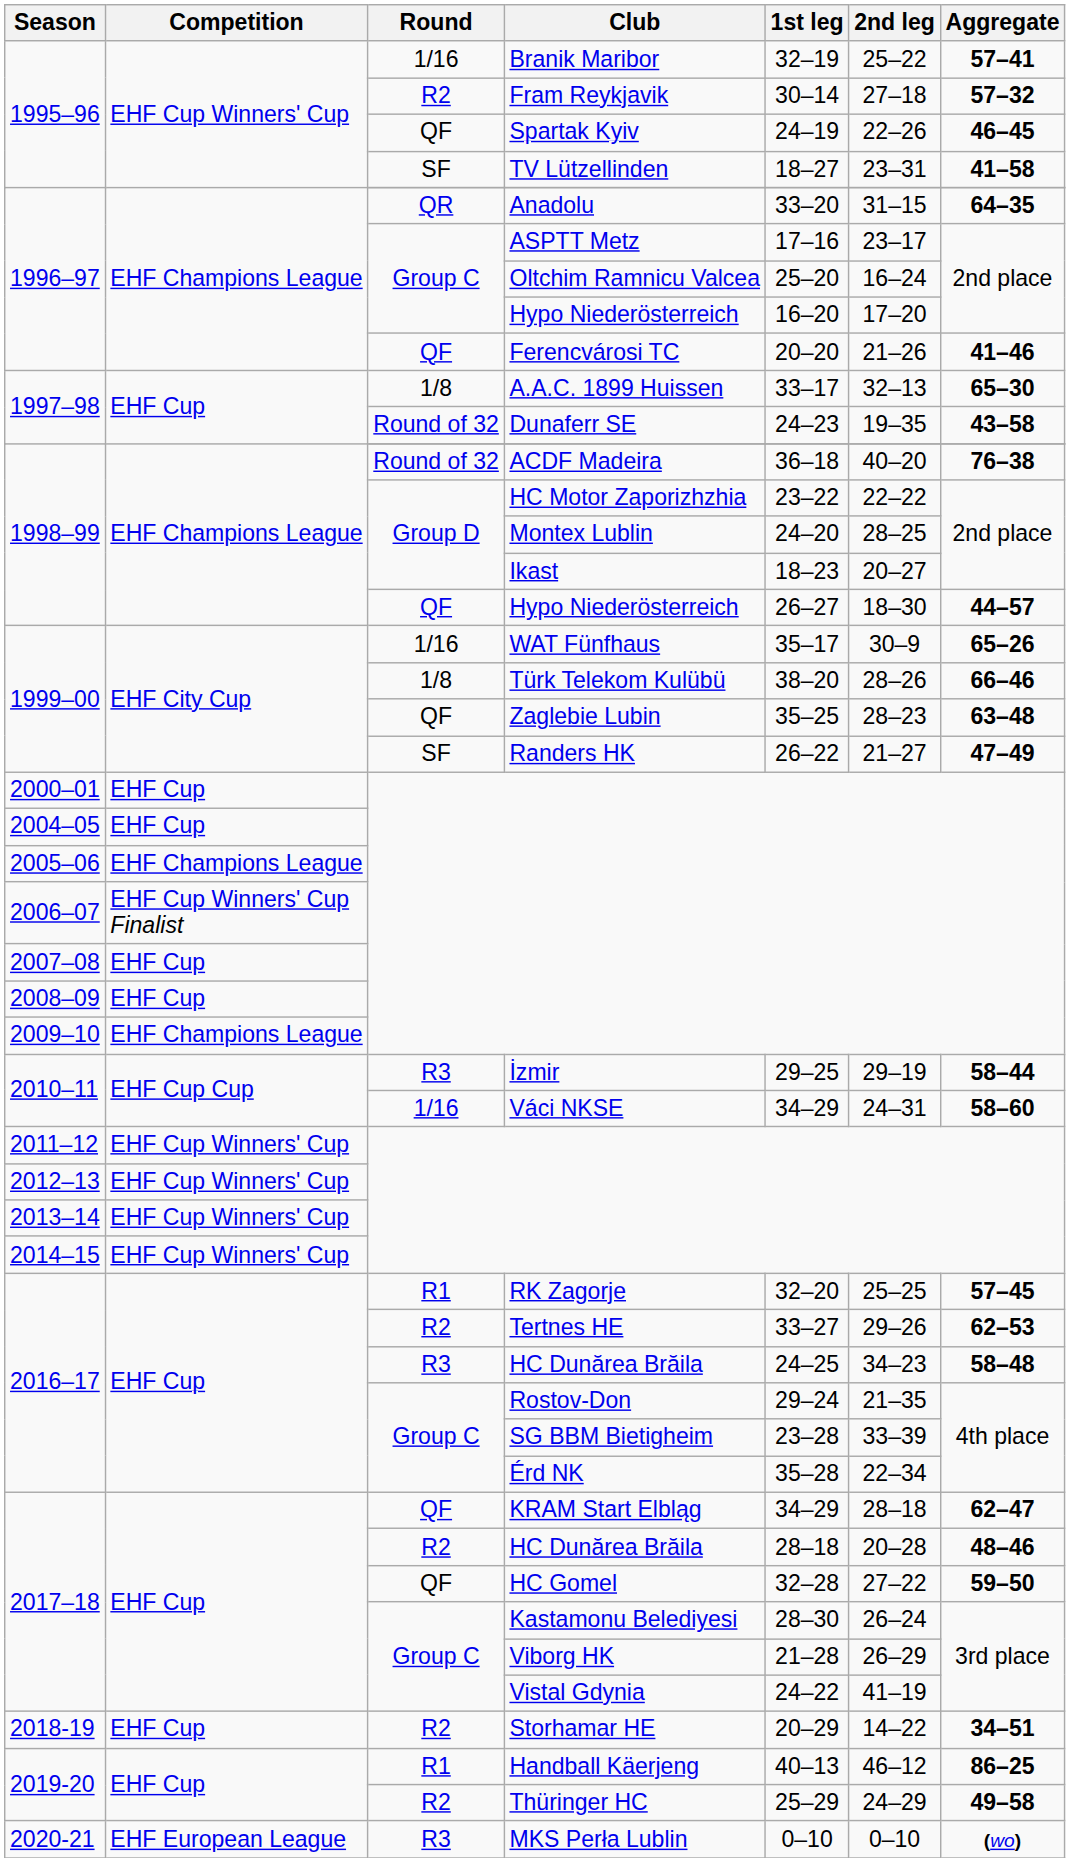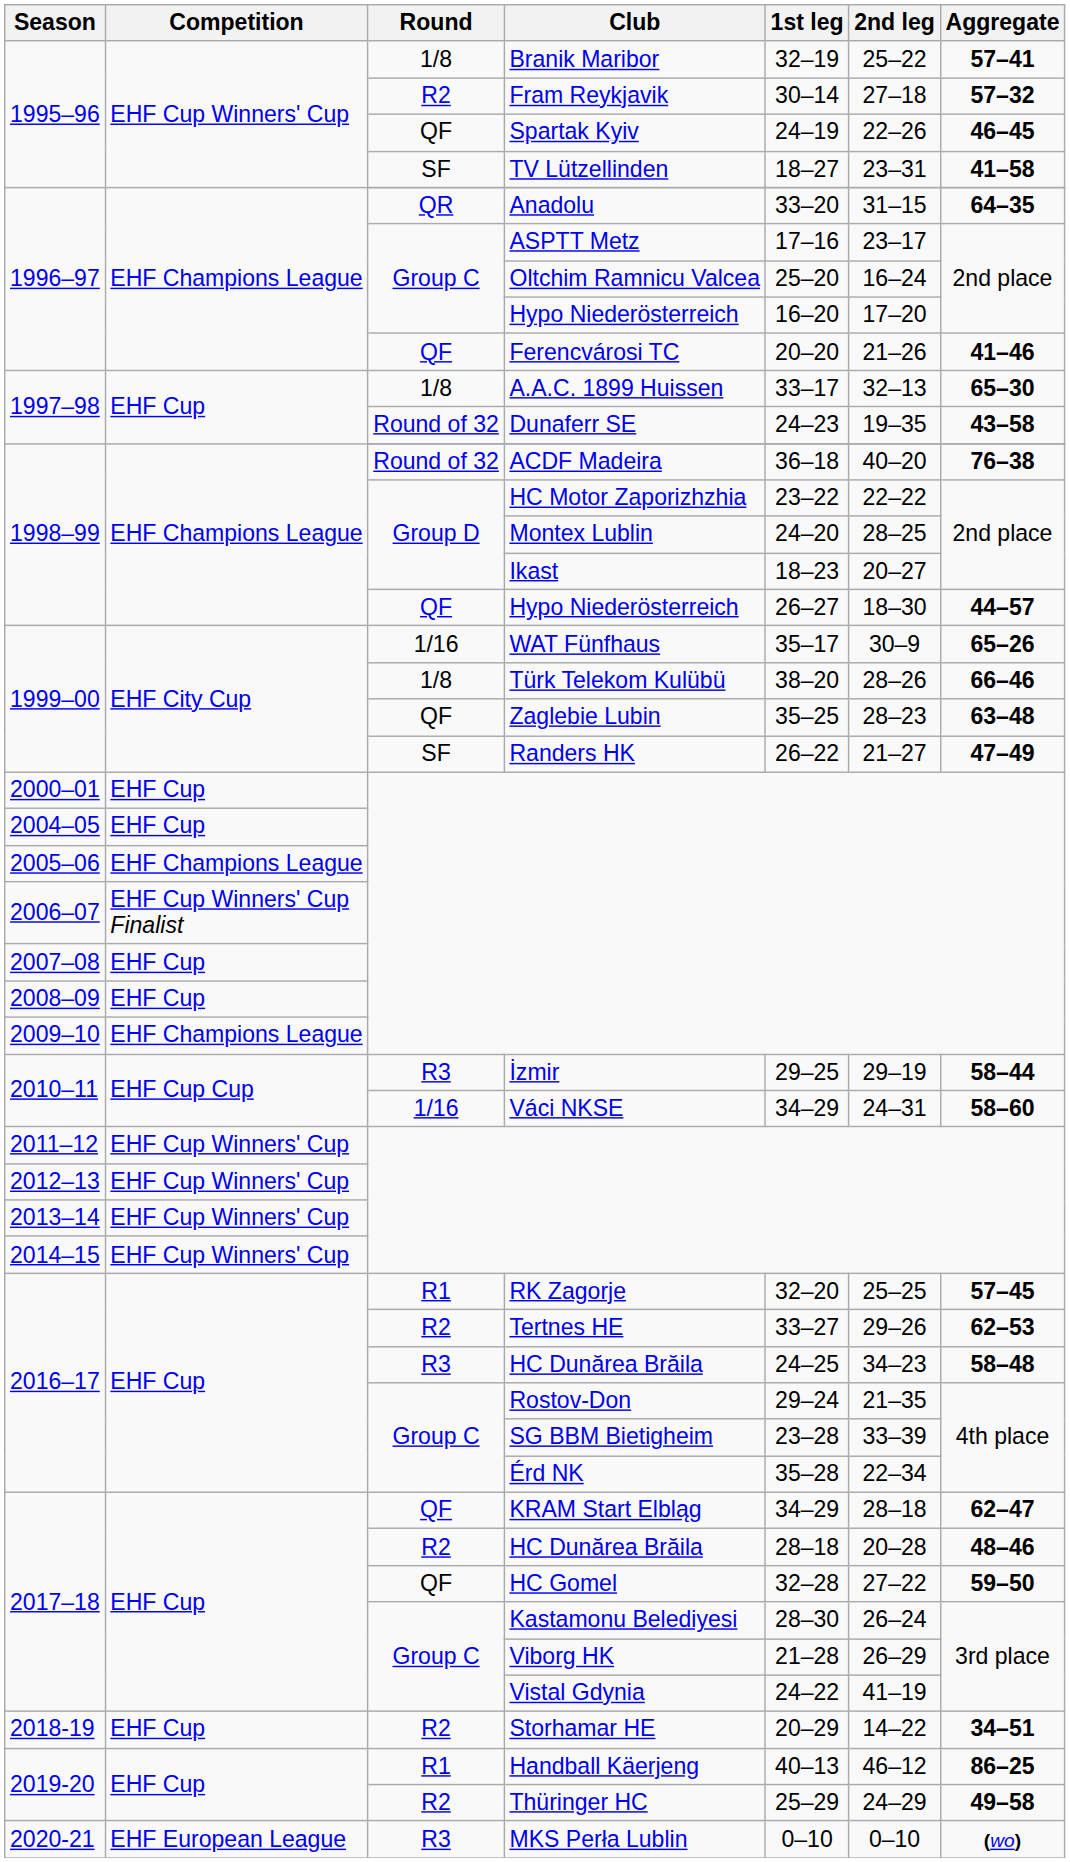 <table class="wikitable">
 <tr>
 <th>Season</th>
 <th>Competition</th>
 <th>Round</th>
 <th>Club</th>
 <th>1st leg</th>
 <th>2nd leg</th>
 <th>Aggregate</th>
 </tr>
 <tr>
 <td rowspan="4"><a href='#'>1995–96</a></td>
 <td rowspan="4"><a href='#'>EHF Cup Winners' Cup</a></td>
-<td style="text-align:center;">1/16</td>
+<td style="text-align:center;">1/8</td>
 <td> <a href='#'>Branik Maribor</a></td>
 <td style="text-align:center;">32–19</td>
 <td style="text-align:center;">25–22</td>
 <td style="text-align:center;"><strong>57–41</strong></td>
 </tr>
 <tr>
 <td style="text-align:center;"><a href='#'>R2</a></td>
 <td> <a href='#'>Fram Reykjavik</a></td>
 <td style="text-align:center;">30–14</td>
 <td style="text-align:center;">27–18</td>
 <td style="text-align:center;"><strong>57–32</strong></td>
 </tr>
 <tr>
 <td style="text-align:center;">QF</td>
 <td> <a href='#'>Spartak Kyiv</a></td>
 <td style="text-align:center;">24–19</td>
 <td style="text-align:center;">22–26</td>
 <td style="text-align:center;"><strong>46–45</strong></td>
 </tr>
 <tr>
 <td style="text-align:center;">SF</td>
 <td> <a href='#'>TV Lützellinden</a></td>
 <td style="text-align:center;">18–27</td>
 <td style="text-align:center;">23–31</td>
 <td style="text-align:center;"><strong>41–58</strong></td>
 </tr>
 <tr>
 <td rowspan="6"><a href='#'>1996–97</a></td>
 <td rowspan="6"><a href='#'>EHF Champions League</a></td>
 </tr>
 <tr>
 <td style="text-align:center;"><a href='#'>QR</a></td>
 <td> <a href='#'> Anadolu</a></td>
 <td style="text-align:center;">33–20</td>
 <td style="text-align:center;">31–15</td>
 <td style="text-align:center;"><strong>64–35</strong></td>
 </tr>
 <tr>
 <td rowspan="3" style="text-align:center;"><a href='#'>Group C</a></td>
 <td> <a href='#'>ASPTT Metz</a></td>
 <td style="text-align:center;">17–16</td>
 <td style="text-align:center;">23–17</td>
 <td rowspan="3" style="text-align:center;">2nd place</td>
 </tr>
 <tr>
 <td> <a href='#'>Oltchim Ramnicu Valcea</a></td>
 <td style="text-align:center;">25–20</td>
 <td style="text-align:center;">16–24</td>
 </tr>
 <tr>
 <td> <a href='#'>Hypo Niederösterreich</a></td>
 <td style="text-align:center;">16–20</td>
 <td style="text-align:center;">17–20</td>
 </tr>
 <tr>
 <td style="text-align:center;"><a href='#'>QF</a></td>
 <td> <a href='#'>Ferencvárosi TC</a></td>
 <td style="text-align:center;">20–20</td>
 <td style="text-align:center;">21–26</td>
 <td style="text-align:center;"><strong>41–46</strong></td>
 </tr>
 <tr>
 <td rowspan="2"><a href='#'>1997–98</a></td>
 <td rowspan="2"><a href='#'>EHF Cup</a></td>
 <td style="text-align:center;">1/8</td>
 <td> <a href='#'>A.A.C. 1899 Huissen</a></td>
 <td style="text-align:center;">33–17</td>
 <td style="text-align:center;">32–13</td>
 <td style="text-align:center;"><strong>65–30</strong></td>
 </tr>
 <tr>
 <td style="text-align:center;"><a href='#'>Round of 32</a></td>
 <td> <a href='#'>Dunaferr SE</a></td>
 <td style="text-align:center;">24–23</td>
 <td style="text-align:center;">19–35</td>
 <td style="text-align:center;"><strong>43–58</strong></td>
 </tr>
 <tr>
 <td rowspan="6"><a href='#'>1998–99</a></td>
 <td rowspan="6"><a href='#'>EHF Champions League</a></td>
 </tr>
 <tr>
 <td style="text-align:center;"><a href='#'>Round of 32</a></td>
 <td> <a href='#'>ACDF Madeira</a></td>
 <td style="text-align:center;">36–18</td>
 <td style="text-align:center;">40–20</td>
 <td style="text-align:center;"><strong>76–38</strong></td>
 </tr>
 <tr>
 <td rowspan="3" style="text-align:center;"><a href='#'>Group D</a></td>
 <td> <a href='#'>HC Motor Zaporizhzhia</a></td>
 <td style="text-align:center;">23–22</td>
 <td style="text-align:center;">22–22</td>
 <td rowspan="3" style="text-align:center;">2nd place</td>
 </tr>
 <tr>
 <td> <a href='#'>Montex Lublin</a></td>
 <td style="text-align:center;">24–20</td>
 <td style="text-align:center;">28–25</td>
 </tr>
 <tr>
 <td> <a href='#'>Ikast</a></td>
 <td style="text-align:center;">18–23</td>
 <td style="text-align:center;">20–27</td>
 </tr>
 <tr>
 <td style="text-align:center;"><a href='#'>QF</a></td>
 <td> <a href='#'>Hypo Niederösterreich</a></td>
 <td style="text-align:center;">26–27</td>
 <td style="text-align:center;">18–30</td>
 <td style="text-align:center;"><strong>44–57</strong></td>
 </tr>
 <tr>
 <td rowspan="4"><a href='#'>1999–00</a></td>
 <td rowspan="4"><a href='#'>EHF City Cup</a></td>
 <td style="text-align:center;">1/16</td>
 <td> <a href='#'>WAT Fünfhaus</a></td>
 <td style="text-align:center;">35–17</td>
 <td style="text-align:center;">30–9</td>
 <td style="text-align:center;"><strong>65–26</strong></td>
 </tr>
 <tr>
 <td style="text-align:center;">1/8</td>
 <td> <a href='#'>Türk Telekom Kulübü</a></td>
 <td style="text-align:center;">38–20</td>
 <td style="text-align:center;">28–26</td>
 <td style="text-align:center;"><strong>66–46</strong></td>
 </tr>
 <tr>
 <td style="text-align:center;">QF</td>
 <td> <a href='#'>Zaglebie Lubin</a></td>
 <td style="text-align:center;">35–25</td>
 <td style="text-align:center;">28–23</td>
 <td style="text-align:center;"><strong>63–48</strong></td>
 </tr>
 <tr>
 <td style="text-align:center;">SF</td>
 <td> <a href='#'>Randers HK</a></td>
 <td style="text-align:center;">26–22</td>
 <td style="text-align:center;">21–27</td>
 <td style="text-align:center;"><strong>47–49</strong></td>
 </tr>
 <tr>
 <td><a href='#'>2000–01</a></td>
 <td><a href='#'>EHF Cup</a></td>
 </tr>
 <tr>
 <td><a href='#'>2004–05</a></td>
 <td><a href='#'>EHF Cup</a></td>
 </tr>
 <tr>
 <td><a href='#'>2005–06</a></td>
 <td><a href='#'>EHF Champions League</a></td>
 </tr>
 <tr>
 <td><a href='#'>2006–07</a></td>
 <td><a href='#'>EHF Cup Winners' Cup</a> <br> <em>Finalist</em><br></td>
 </tr>
 <tr>
 <td><a href='#'>2007–08</a></td>
 <td><a href='#'>EHF Cup</a></td>
 </tr>
 <tr>
 <td><a href='#'>2008–09</a></td>
 <td><a href='#'>EHF Cup</a></td>
 </tr>
 <tr>
 <td><a href='#'>2009–10</a></td>
 <td><a href='#'>EHF Champions League</a></td>
 </tr>
 <tr>
 <td rowspan="2"><a href='#'>2010–11</a></td>
 <td rowspan="2"><a href='#'>EHF Cup Cup</a></td>
 <td style="text-align:center;"><a href='#'>R3</a></td>
 <td> <a href='#'>İzmir</a></td>
 <td style="text-align:center;">29–25</td>
 <td style="text-align:center;">29–19</td>
 <td style="text-align:center;"><strong>58–44</strong></td>
 </tr>
 <tr>
 <td style="text-align:center;"><a href='#'>1/16</a></td>
 <td> <a href='#'>Váci NKSE</a></td>
 <td style="text-align:center;">34–29</td>
 <td style="text-align:center;">24–31</td>
 <td style="text-align:center;"><strong>58–60</strong></td>
 </tr>
 <tr>
 <td><a href='#'>2011–12</a></td>
 <td><a href='#'>EHF Cup Winners' Cup</a></td>
 </tr>
 <tr>
 <td><a href='#'>2012–13</a></td>
 <td><a href='#'>EHF Cup Winners' Cup</a></td>
 </tr>
 <tr>
 <td><a href='#'>2013–14</a></td>
 <td><a href='#'>EHF Cup Winners' Cup</a></td>
 </tr>
 <tr>
 <td><a href='#'>2014–15</a></td>
 <td><a href='#'>EHF Cup Winners' Cup</a></td>
 </tr>
 <tr>
 <td rowspan="6"><a href='#'>2016–17</a></td>
 <td rowspan="6"><a href='#'>EHF Cup</a></td>
 <td style="text-align:center;"><a href='#'>R1</a></td>
 <td> <a href='#'>RK Zagorje</a></td>
 <td style="text-align:center;">32–20</td>
 <td style="text-align:center;">25–25</td>
 <td style="text-align:center;"><strong>57–45</strong></td>
 </tr>
 <tr>
 <td style="text-align:center;"><a href='#'>R2</a></td>
 <td> <a href='#'>Tertnes HE</a></td>
 <td style="text-align:center;">33–27</td>
 <td style="text-align:center;">29–26</td>
 <td style="text-align:center;"><strong>62–53</strong></td>
 </tr>
 <tr>
 <td style="text-align:center;"><a href='#'>R3</a></td>
 <td> <a href='#'>HC Dunărea Brăila</a></td>
 <td style="text-align:center;">24–25</td>
 <td style="text-align:center;">34–23</td>
 <td style="text-align:center;"><strong>58–48</strong></td>
 </tr>
 <tr>
 <td rowspan="3" style="text-align:center;"><a href='#'>Group C</a></td>
 <td> <a href='#'>Rostov-Don</a></td>
 <td style="text-align:center;">29–24</td>
 <td style="text-align:center;">21–35</td>
 <td rowspan="3" style="text-align:center;">4th place</td>
 </tr>
 <tr>
 <td> <a href='#'>SG BBM Bietigheim</a></td>
 <td style="text-align:center;">23–28</td>
 <td style="text-align:center;">33–39</td>
 </tr>
 <tr>
 <td> <a href='#'>Érd NK</a></td>
 <td style="text-align:center;">35–28</td>
 <td style="text-align:center;">22–34</td>
 </tr>
 <tr>
 <td rowspan="6"><a href='#'>2017–18</a></td>
 <td rowspan="6"><a href='#'>EHF Cup</a></td>
 <td style="text-align:center;"><a href='#'>QF</a></td>
 <td> <a href='#'>KRAM Start Elbląg</a></td>
 <td style="text-align:center;">34–29</td>
 <td style="text-align:center;">28–18</td>
 <td style="text-align:center;"><strong>62–47</strong></td>
 </tr>
 <tr>
 <td style="text-align:center;"><a href='#'>R2</a></td>
 <td> <a href='#'>HC Dunărea Brăila</a></td>
 <td style="text-align:center;">28–18</td>
 <td style="text-align:center;">20–28</td>
 <td style="text-align:center;"><strong>48–46</strong></td>
 </tr>
 <tr>
 <td style="text-align:center;">QF</td>
 <td> <a href='#'>HC Gomel</a></td>
 <td style="text-align:center;">32–28</td>
 <td style="text-align:center;">27–22</td>
 <td style="text-align:center;"><strong>59–50</strong></td>
 </tr>
 <tr>
 <td rowspan="3" style="text-align:center;"><a href='#'>Group C</a></td>
 <td> <a href='#'>Kastamonu Belediyesi</a></td>
 <td style="text-align:center;">28–30</td>
 <td style="text-align:center;">26–24</td>
 <td rowspan="3" style="text-align:center;">3rd place</td>
 </tr>
 <tr>
 <td> <a href='#'>Viborg HK</a></td>
 <td style="text-align:center;">21–28</td>
 <td style="text-align:center;">26–29</td>
 </tr>
 <tr>
 <td> <a href='#'>Vistal Gdynia</a></td>
 <td style="text-align:center;">24–22</td>
 <td style="text-align:center;">41–19</td>
 </tr>
 <tr>
 <td><a href='#'>2018-19</a></td>
 <td><a href='#'>EHF Cup</a></td>
 <td style="text-align:center;"><a href='#'>R2</a></td>
 <td> <a href='#'>Storhamar HE</a></td>
 <td style="text-align:center;">20–29</td>
 <td style="text-align:center;">14–22</td>
 <td style="text-align:center;"><strong>34–51</strong></td>
 </tr>
 <tr>
 <td rowspan="2"><a href='#'>2019-20</a></td>
 <td rowspan="2"><a href='#'>EHF Cup</a></td>
 <td style="text-align:center;"><a href='#'>R1</a></td>
 <td> <a href='#'>Handball Käerjeng</a></td>
 <td style="text-align:center;">40–13</td>
 <td style="text-align:center;">46–12</td>
 <td style="text-align:center;"><strong>86–25</strong></td>
 </tr>
 <tr>
 <td style="text-align:center;"><a href='#'>R2</a></td>
 <td> <a href='#'>Thüringer HC</a></td>
 <td style="text-align:center;">25–29</td>
 <td style="text-align:center;">24–29</td>
 <td style="text-align:center;"><strong>49–58</strong></td>
 </tr>
 <tr>
 <td><a href='#'>2020-21</a></td>
 <td><a href='#'>EHF European League</a></td>
 <td style="text-align:center;"><a href='#'>R3</a></td>
 <td> <a href='#'>MKS Perła Lublin</a></td>
 <td style="text-align:center;">0–10</td>
 <td style="text-align:center;">0–10</td>
 <td style="text-align:center;"><strong><small>(<em><a href='#'></strong>wo<strong></a></em>)</small></strong></td>
 </tr>
 </table>
